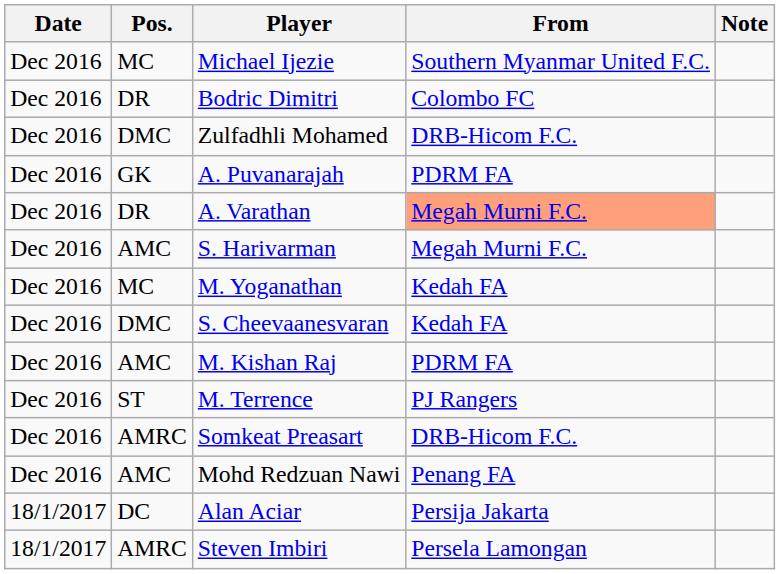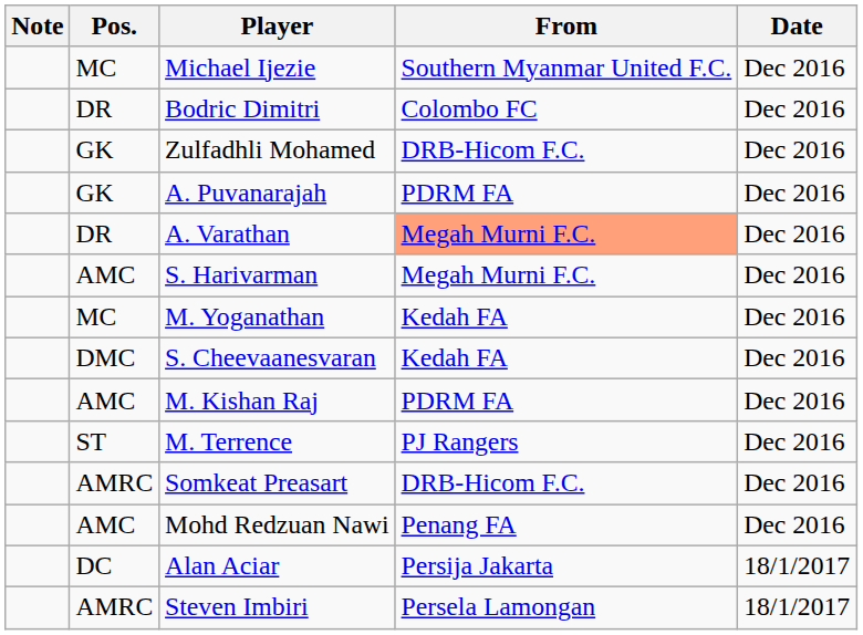 <table class="wikitable sortable">
 <tr>
-<th>Date</th>
+<th>Note</th>
 <th>Pos.</th>
 <th>Player</th>
 <th>From</th>
-<th>Note</th>
+<th>Date</th>
 </tr>
 <tr>
-<td>Dec 2016</td>
+<td></td>
 <td>MC</td>
 <td> <a href='#'>Michael Ijezie</a></td>
 <td> <a href='#'>Southern Myanmar United F.C.</a></td>
-<td></td>
+<td>Dec 2016</td>
 </tr>
 <tr>
-<td>Dec 2016</td>
+<td></td>
 <td>DR</td>
 <td> <a href='#'>Bodric Dimitri</a></td>
 <td> <a href='#'>Colombo FC</a></td>
-<td></td>
+<td>Dec 2016</td>
 </tr>
 <tr>
-<td>Dec 2016</td>
-<td>DMC</td>
+<td></td>
+<td>GK</td>
 <td> Zulfadhli Mohamed</td>
 <td> <a href='#'>DRB-Hicom F.C.</a></td>
-<td></td>
+<td>Dec 2016</td>
 </tr>
 <tr>
-<td>Dec 2016</td>
+<td></td>
 <td>GK</td>
 <td> <a href='#'>A. Puvanarajah</a></td>
 <td> <a href='#'>PDRM FA</a></td>
-<td></td>
+<td>Dec 2016</td>
 </tr>
 <tr>
-<td>Dec 2016</td>
+<td></td>
 <td>DR</td>
 <td> <a href='#'>A. Varathan</a></td>
 <td style="background: lightsalmon;"> <a href='#'>Megah Murni F.C.</a></td>
-<td></td>
+<td>Dec 2016</td>
 </tr>
 <tr>
-<td>Dec 2016</td>
+<td></td>
 <td>AMC</td>
 <td> <a href='#'>S. Harivarman</a></td>
 <td> <a href='#'>Megah Murni F.C.</a></td>
-<td></td>
+<td>Dec 2016</td>
 </tr>
 <tr>
-<td>Dec 2016</td>
+<td></td>
 <td>MC</td>
 <td> <a href='#'>M. Yoganathan</a></td>
 <td> <a href='#'>Kedah FA</a></td>
-<td></td>
+<td>Dec 2016</td>
 </tr>
 <tr>
-<td>Dec 2016</td>
+<td></td>
 <td>DMC</td>
 <td> <a href='#'>S. Cheevaanesvaran</a></td>
 <td> <a href='#'>Kedah FA</a></td>
-<td></td>
+<td>Dec 2016</td>
 </tr>
 <tr>
-<td>Dec 2016</td>
+<td></td>
 <td>AMC</td>
 <td> <a href='#'>M. Kishan Raj</a></td>
 <td> <a href='#'>PDRM FA</a></td>
-<td></td>
+<td>Dec 2016</td>
 </tr>
 <tr>
-<td>Dec 2016</td>
+<td></td>
 <td>ST</td>
 <td> <a href='#'>M. Terrence</a></td>
 <td> <a href='#'>PJ Rangers</a></td>
-<td></td>
+<td>Dec 2016</td>
 </tr>
 <tr>
-<td>Dec 2016</td>
+<td></td>
 <td>AMRC</td>
 <td> <a href='#'>Somkeat Preasart</a></td>
 <td> <a href='#'>DRB-Hicom F.C.</a></td>
-<td></td>
+<td>Dec 2016</td>
 </tr>
 <tr>
-<td>Dec 2016</td>
+<td></td>
 <td>AMC</td>
 <td> Mohd Redzuan Nawi</td>
 <td> <a href='#'>Penang FA</a></td>
-<td></td>
+<td>Dec 2016</td>
 </tr>
 <tr>
-<td>18/1/2017</td>
+<td></td>
 <td>DC</td>
 <td> <a href='#'>Alan Aciar</a></td>
 <td> <a href='#'>Persija Jakarta</a></td>
-<td></td>
+<td>18/1/2017</td>
 </tr>
 <tr>
-<td>18/1/2017</td>
+<td></td>
 <td>AMRC</td>
 <td> <a href='#'>Steven Imbiri</a></td>
 <td> <a href='#'>Persela Lamongan</a></td>
-<td></td>
+<td>18/1/2017</td>
 </tr>
 </table>
